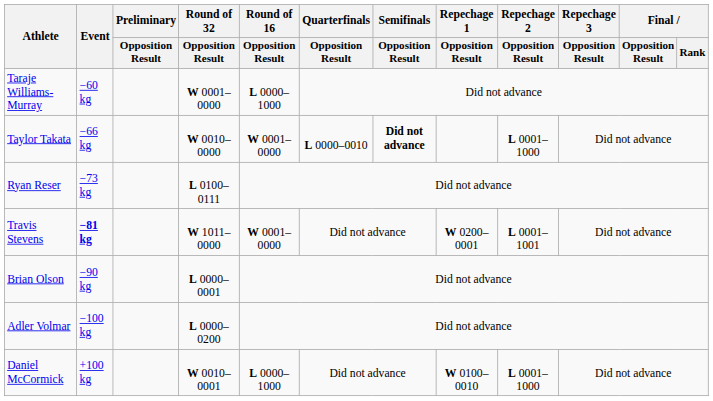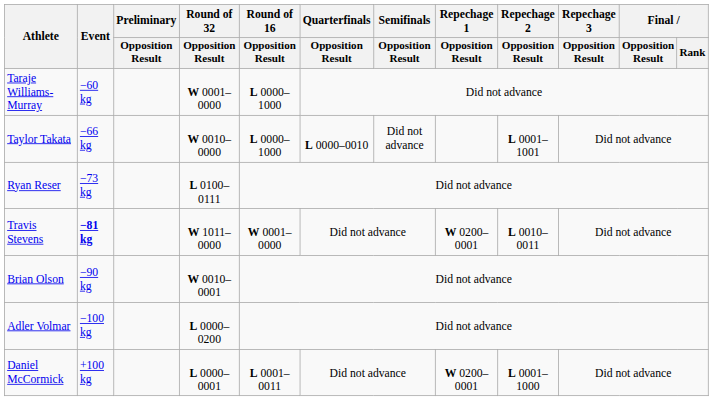 <table class=wikitable style=font-size:90%;text-align:center>
 <tr>
 <th rowspan=2>Athlete</th>
 <th rowspan=2>Event</th>
 <th>Preliminary</th>
 <th>Round of 32</th>
 <th>Round of 16</th>
 <th>Quarterfinals</th>
 <th>Semifinals</th>
 <th>Repechage 1</th>
 <th>Repechage 2</th>
 <th>Repechage 3</th>
 <th colspan=2>Final / </th>
 </tr>
 <tr style=font-size:95%>
 <th>Opposition<br>Result</th>
 <th>Opposition<br>Result</th>
 <th>Opposition<br>Result</th>
 <th>Opposition<br>Result</th>
 <th>Opposition<br>Result</th>
 <th>Opposition<br>Result</th>
 <th>Opposition<br>Result</th>
 <th>Opposition<br>Result</th>
 <th>Opposition<br>Result</th>
 <th>Rank</th>
 </tr>
 <tr>
 <td align=left><a href='#'>Taraje Williams-Murray</a></td>
 <td align=left><a href='#'>−60 kg</a></td>
 <td></td>
 <td><br><strong>W</strong> 0001–0000</td>
 <td><br><strong>L</strong> 0000–1000</td>
 <td colspan=7>Did not advance</td>
 </tr>
 <tr>
 <td align=left><a href='#'>Taylor Takata</a></td>
 <td align=left><a href='#'>−66 kg</a></td>
 <td></td>
 <td><br><strong>W</strong> 0010–0000</td>
-<td><br><strong>W</strong> 0001–0000</td>
+<td><br><strong>L</strong> 0000–1000</td>
 <td><br><strong>L</strong> 0000–0010</td>
-<td><strong>Did not advance</strong></td>
+<td>Did not advance</td>
 <td></td>
-<td><br><strong>L</strong> 0001–1000</td>
+<td><br><strong>L</strong> 0001–1001</td>
 <td colspan=3>Did not advance</td>
 </tr>
 <tr>
 <td align=left><a href='#'>Ryan Reser</a></td>
 <td align=left><a href='#'>−73 kg</a></td>
 <td></td>
 <td><br><strong>L</strong> 0100–0111</td>
 <td colspan=8>Did not advance</td>
 </tr>
 <tr>
 <td align=left><a href='#'>Travis Stevens</a></td>
 <td align=left><strong><a href='#'>−81 kg</a></strong></td>
 <td></td>
 <td><br><strong>W</strong> 1011–0000</td>
 <td><br><strong>W</strong> 0001–0000</td>
 <td colspan=2>Did not advance</td>
 <td><br><strong>W</strong> 0200–0001</td>
-<td><br><strong>L</strong> 0001–1001</td>
+<td><br><strong>L</strong> 0010–0011</td>
 <td colspan=3>Did not advance</td>
 </tr>
 <tr>
 <td align=left><a href='#'>Brian Olson</a></td>
 <td align=left><a href='#'>−90 kg</a></td>
 <td></td>
-<td><br><strong>L</strong> 0000–0001</td>
+<td><br><strong>W</strong> 0010–0001</td>
 <td colspan=8>Did not advance</td>
 </tr>
 <tr>
 <td align=left><a href='#'>Adler Volmar</a></td>
 <td align=left><a href='#'>−100 kg</a></td>
 <td></td>
 <td><br><strong>L</strong> 0000–0200</td>
 <td colspan=8>Did not advance</td>
 </tr>
 <tr>
 <td align=left><a href='#'>Daniel McCormick</a></td>
 <td align=left><a href='#'>+100 kg</a></td>
 <td></td>
-<td><br><strong>W</strong> 0010–0001</td>
-<td><br><strong>L</strong> 0000–1000</td>
+<td><br><strong>L</strong> 0000–0001</td>
+<td><br><strong>L</strong> 0001–0011</td>
 <td colspan=2>Did not advance</td>
-<td><br><strong>W</strong> 0100–0010</td>
+<td><br><strong>W</strong> 0200–0001</td>
 <td><br><strong>L</strong> 0001–1000</td>
 <td colspan=3>Did not advance</td>
 </tr>
 </table>
